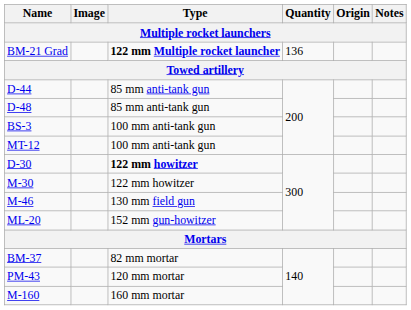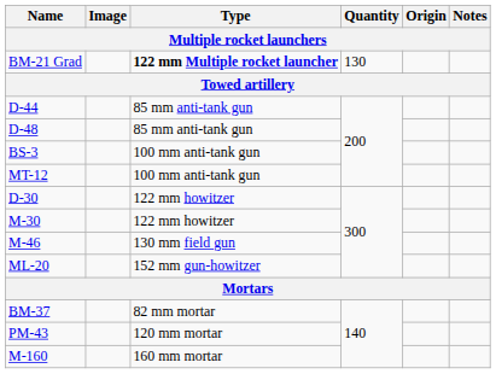 <table class="wikitable">
 <tr>
 <th>Name</th>
 <th>Image</th>
 <th>Type</th>
 <th>Quantity</th>
 <th>Origin</th>
 <th>Notes</th>
 </tr>
 <tr>
 <th colspan="6"><a href='#'>Multiple rocket launchers</a></th>
 </tr>
 <tr>
 <td><a href='#'>BM-21 Grad</a></td>
 <td></td>
 <td><strong>122 mm <a href='#'>Multiple rocket launcher</a></strong></td>
-<td>136</td>
+<td>130</td>
 <td></td>
 <td></td>
 </tr>
 <tr>
 <th colspan="6"><a href='#'>Towed artillery</a></th>
 </tr>
 <tr>
 <td><a href='#'>D-44</a></td>
 <td></td>
 <td>85 mm <a href='#'>anti-tank gun</a></td>
 <td rowspan="4">200</td>
 <td></td>
 <td></td>
 </tr>
 <tr>
 <td><a href='#'>D-48</a></td>
 <td></td>
 <td>85 mm anti-tank gun</td>
 <td></td>
 <td></td>
 </tr>
 <tr>
 <td><a href='#'>BS-3</a></td>
 <td></td>
 <td>100 mm anti-tank gun</td>
 <td></td>
 <td></td>
 </tr>
 <tr>
 <td><a href='#'>MT-12</a></td>
 <td></td>
 <td>100 mm anti-tank gun</td>
 <td></td>
 <td></td>
 </tr>
 <tr>
 <td><a href='#'>D-30</a></td>
 <td></td>
-<td><strong>122 mm <a href='#'>howitzer</a></strong></td>
+<td>122 mm <a href='#'>howitzer</a></td>
 <td rowspan="4">300</td>
 <td></td>
 <td></td>
 </tr>
 <tr>
 <td><a href='#'>M-30</a></td>
 <td></td>
 <td>122 mm howitzer</td>
 <td></td>
 <td></td>
 </tr>
 <tr>
 <td><a href='#'>M-46</a></td>
 <td></td>
 <td>130 mm <a href='#'>field gun</a></td>
 <td></td>
 <td></td>
 </tr>
 <tr>
 <td><a href='#'>ML-20</a></td>
 <td></td>
 <td>152 mm <a href='#'>gun-howitzer</a></td>
 <td></td>
 <td></td>
 </tr>
 <tr>
 <th colspan="6"><a href='#'>Mortars</a></th>
 </tr>
 <tr>
 <td><a href='#'>BM-37</a></td>
 <td></td>
 <td>82 mm mortar</td>
 <td rowspan="3">140</td>
 <td></td>
 <td></td>
 </tr>
 <tr>
 <td><a href='#'>PM-43</a></td>
 <td></td>
 <td>120 mm mortar</td>
 <td></td>
 <td></td>
 </tr>
 <tr>
 <td><a href='#'>M-160</a></td>
 <td></td>
 <td>160 mm mortar</td>
 <td></td>
 <td></td>
 </tr>
 </table>
